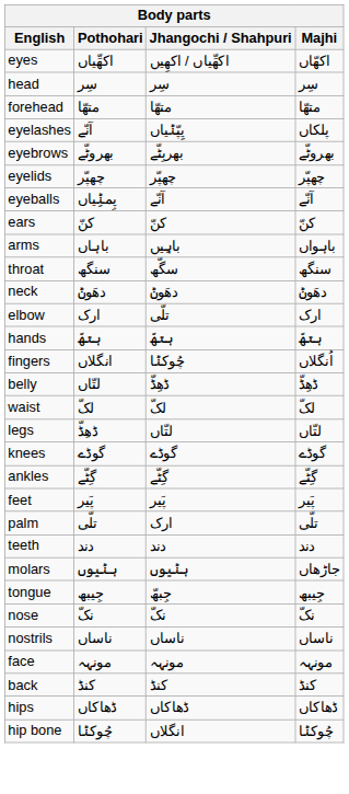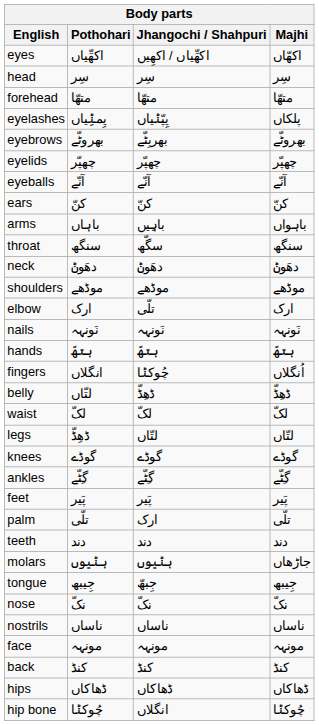 <table class="wikitable mw-collapsible mw-collapsed">
 <tr>
 <th colspan="4">Body parts</th>
 </tr>
 <tr>
 <th>English</th>
 <th>Pothohari</th>
 <th>Jhangochi / Shahpuri</th>
 <th>Majhi</th>
 </tr>
 <tr>
 <td>eyes</td>
 <td>اکھِّیاں</td>
 <td>اکھِّیاں / اکھِیں</td>
 <td>اکھّاں</td>
 </tr>
 <tr>
 <td>head</td>
 <td>سِر</td>
 <td>سِر</td>
 <td>سِر</td>
 </tr>
 <tr>
 <td>forehead</td>
 <td>متھّا</td>
 <td>متھّا</td>
 <td>متھّا</td>
 </tr>
 <tr>
 <td>eyelashes</td>
-<td>آنّے</td>
+<td>پِمݨِیاں</td>
 <td>پِپّݨیاں</td>
 <td>پلکاں</td>
 </tr>
 <tr>
 <td>eyebrows</td>
 <td>بھروٹّے</td>
 <td>بھربِٹّے</td>
 <td>بھروٹّے</td>
 </tr>
 <tr>
 <td>eyelids</td>
 <td>چھپّر</td>
 <td>چھپّر</td>
 <td>چھپّر</td>
 </tr>
 <tr>
 <td>eyeballs</td>
-<td>پِمݨِیاں</td>
+<td>آنّے</td>
 <td>آنّے</td>
 <td>آنّے</td>
 </tr>
 <tr>
 <td>ears</td>
 <td>کنّ</td>
 <td>کنّ</td>
 <td>کنّ</td>
 </tr>
 <tr>
 <td>arms</td>
 <td>باہاں</td>
 <td>باہِیں</td>
 <td>باہواں</td>
 </tr>
 <tr>
 <td>throat</td>
 <td>سنگھ</td>
 <td>سگّھ</td>
 <td>سنگھ</td>
 </tr>
 <tr>
 <td>neck</td>
 <td>دھَوݨ</td>
 <td>دھَوݨ</td>
 <td>دھَوݨ</td>
 </tr>
 <tr>
+<td>shoulders</td>
+<td>موڈھے</td>
+<td>موڈھے</td>
+<td>موڈھے</td>
+</tr>
+<tr>
 <td>elbow</td>
 <td>ارک</td>
 <td>تلّی</td>
 <td>ارک</td>
+</tr>
+<tr>
+<td>nails</td>
+<td>نَونہہ</td>
+<td>نَونہہ</td>
+<td>نَونہہ</td>
 </tr>
 <tr>
 <td>hands</td>
 <td>ہتھّ</td>
 <td>ہتھّ</td>
 <td>ہتھّ</td>
 </tr>
 <tr>
 <td>fingers</td>
 <td>انگلاں</td>
 <td>چُوکݨا</td>
 <td>اُنگلاں</td>
 </tr>
 <tr>
 <td>belly</td>
 <td>لتّاں</td>
 <td>ڈھِڈّ</td>
 <td>ڈھِڈّ</td>
 </tr>
 <tr>
 <td>waist</td>
 <td>لکّ</td>
 <td>لکّ</td>
 <td>لکّ</td>
 </tr>
 <tr>
 <td>legs</td>
 <td>ڈھِڈّ</td>
 <td>لتّاں</td>
 <td>لتّاں</td>
 </tr>
 <tr>
 <td>knees</td>
 <td>گوڈے</td>
 <td>گوڈے</td>
 <td>گوڈے</td>
 </tr>
 <tr>
 <td>ankles</td>
 <td>گِٹّے</td>
 <td>گِٹّے</td>
 <td>گِٹّے</td>
 </tr>
 <tr>
 <td>feet</td>
 <td>پَیر</td>
 <td>پَیر</td>
 <td>پَیر</td>
 </tr>
 <tr>
 <td>palm</td>
 <td>تلّی</td>
 <td>ارک</td>
 <td>تلّی</td>
 </tr>
 <tr>
 <td>teeth</td>
 <td>دند</td>
 <td>دند</td>
 <td>دند</td>
 </tr>
 <tr>
 <td>molars</td>
 <td>ہݨیوں</td>
 <td>ہݨیوں</td>
 <td>جاڑھاں</td>
 </tr>
 <tr>
 <td>tongue</td>
 <td>جِیبھ</td>
 <td>جِبھّ</td>
 <td>جِیبھ</td>
 </tr>
 <tr>
 <td>nose</td>
 <td>نکّ</td>
 <td>نکّ</td>
 <td>نکّ</td>
 </tr>
 <tr>
 <td>nostrils</td>
 <td>ناساں</td>
 <td>ناساں</td>
 <td>ناساں</td>
 </tr>
 <tr>
 <td>face</td>
 <td>مونہہ</td>
 <td>مونہہ</td>
 <td>مونہہ</td>
 </tr>
 <tr>
 <td>back</td>
 <td>کنڈ</td>
 <td>کنڈ</td>
 <td>کنڈ</td>
 </tr>
 <tr>
 <td>hips</td>
 <td>ڈھاکاں</td>
 <td>ڈھاکاں</td>
 <td>ڈھاکاں</td>
 </tr>
 <tr>
 <td>hip bone</td>
 <td>چُوکݨا</td>
 <td>انگلاں</td>
 <td>چُوکݨا</td>
 </tr>
 </table>
